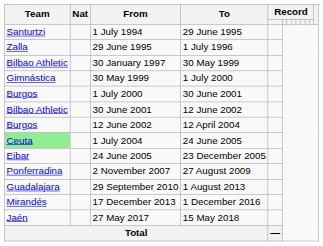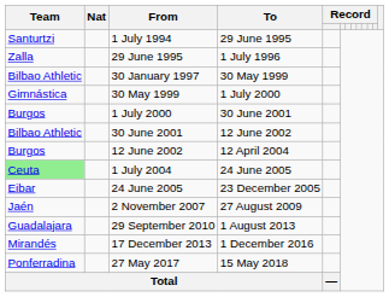 <table class="wikitable" style="text-align: center">
 <tr>
 <th rowspan="2">Team</th>
 <th rowspan="2">Nat</th>
 <th rowspan="2">From</th>
 <th rowspan="2">To</th>
 <th colspan="8">Record</th>
 <th rowspan=2></th>
 </tr>
 <tr>
 <th></th>
 <th></th>
 <th></th>
 <th></th>
 <th></th>
 <th></th>
 <th></th>
 <th></th>
 </tr>
 <tr>
 <td align=left><a href='#'>Santurtzi</a></td>
 <td></td>
 <td align=left>1 July 1994</td>
 <td align=left>29 June 1995<br></td>
 <td></td>
 </tr>
 <tr>
 <td align=left><a href='#'>Zalla</a></td>
 <td></td>
 <td align=left>29 June 1995</td>
 <td align=left>1 July 1996<br></td>
 <td></td>
 </tr>
 <tr>
 <td align=left><a href='#'>Bilbao Athletic</a></td>
 <td></td>
 <td align=left>30 January 1997</td>
 <td align=left>30 May 1999<br></td>
 <td></td>
 </tr>
 <tr>
 <td align=left><a href='#'>Gimnástica</a></td>
 <td></td>
 <td align=left>30 May 1999</td>
 <td align=left>1 July 2000<br></td>
 <td></td>
 </tr>
 <tr>
 <td align=left><a href='#'>Burgos</a></td>
 <td></td>
 <td align=left>1 July 2000</td>
 <td align=left>30 June 2001<br></td>
 <td></td>
 </tr>
 <tr>
 <td align=left><a href='#'>Bilbao Athletic</a></td>
 <td></td>
 <td align=left>30 June 2001</td>
 <td align=left>12 June 2002<br></td>
 <td></td>
 </tr>
 <tr>
 <td align=left><a href='#'>Burgos</a></td>
 <td></td>
 <td align=left>12 June 2002</td>
 <td align=left>12 April 2004<br></td>
 <td></td>
 </tr>
 <tr>
 <td align=left style="background: lightgreen;"><a href='#'>Ceuta</a></td>
 <td></td>
 <td align=left>1 July 2004</td>
 <td align=left>24 June 2005<br></td>
 <td></td>
 </tr>
 <tr>
 <td align=left><a href='#'>Eibar</a></td>
 <td></td>
 <td align=left>24 June 2005</td>
 <td align=left>23 December 2005<br></td>
 <td></td>
 </tr>
 <tr>
-<td align=left><a href='#'>Ponferradina</a></td>
+<td align=left><a href='#'>Jaén</a></td>
 <td></td>
 <td align=left>2 November 2007</td>
 <td align=left>27 August 2009<br></td>
 <td></td>
 </tr>
 <tr>
 <td align=left><a href='#'>Guadalajara</a></td>
 <td></td>
 <td align=left>29 September 2010</td>
 <td align=left>1 August 2013<br></td>
 <td></td>
 </tr>
 <tr>
 <td align=left><a href='#'>Mirandés</a></td>
 <td></td>
 <td align=left>17 December 2013</td>
 <td align=left>1 December 2016<br></td>
 <td></td>
 </tr>
 <tr>
-<td align=left><a href='#'>Jaén</a></td>
+<td align=left><a href='#'>Ponferradina</a></td>
 <td></td>
 <td align=left>27 May 2017</td>
 <td align=left>15 May 2018<br></td>
 <td></td>
 </tr>
 <tr>
 <th colspan="4">Total<br></th>
 <th>—</th>
 </tr>
 </table>
